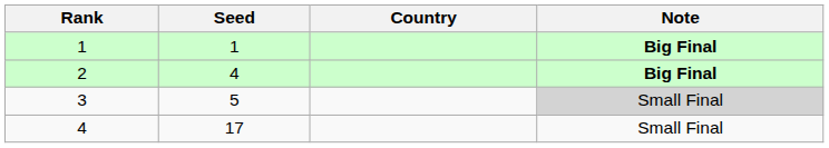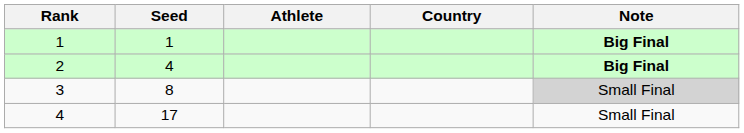 <table class="wikitable sortable" style="text-align:center" width=60%>
 <tr>
 <th>Rank</th>
 <th>Seed</th>
+<th>Athlete</th>
 <th>Country</th>
 <th>Note</th>
 </tr>
 <tr bgcolor=ccffcc>
 <td>1</td>
 <td>1</td>
 <td align=left></td>
+<td align=left></td>
 <td><strong>Big Final</strong></td>
 </tr>
 <tr bgcolor=ccffcc>
 <td>2</td>
 <td>4</td>
 <td align=left></td>
+<td align=left></td>
 <td><strong>Big Final</strong></td>
 </tr>
 <tr>
 <td>3</td>
-<td>5</td>
+<td>8</td>
+<td align=left></td>
 <td align=left></td>
 <td style="background: lightgrey;">Small Final</td>
 </tr>
 <tr>
 <td>4</td>
 <td>17</td>
 <td align=left></td>
+<td align=left></td>
 <td>Small Final</td>
 </tr>
 </table>
